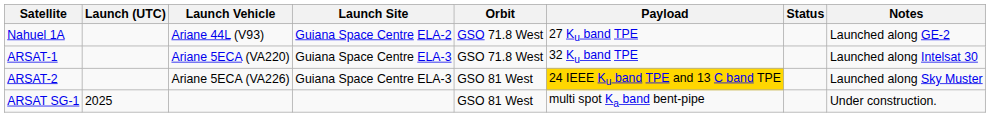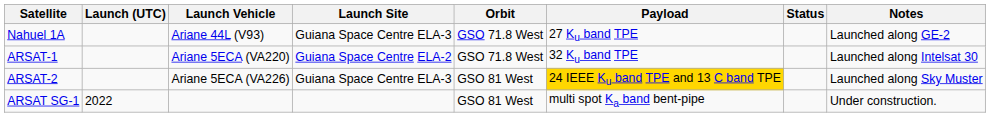 <table class="wikitable">
 <tr>
 <th>Satellite</th>
 <th>Launch (UTC)</th>
 <th>Launch Vehicle</th>
 <th>Launch Site</th>
 <th>Orbit</th>
 <th>Payload</th>
 <th>Status</th>
 <th>Notes</th>
 </tr>
 <tr>
 <td><a href='#'>Nahuel 1A</a></td>
 <td></td>
 <td><a href='#'>Ariane 44L</a> (V93)</td>
-<td><a href='#'>Guiana Space Centre</a> <a href='#'>ELA-2</a></td>
+<td>Guiana Space Centre ELA-3</td>
 <td><a href='#'>GSO</a> 71.8 West</td>
 <td>27 <a href='#'>K<sub>u</sub> band</a> <a href='#'>TPE</a></td>
 <td></td>
 <td>Launched along <a href='#'>GE-2</a></td>
 </tr>
 <tr>
 <td><a href='#'>ARSAT-1</a></td>
 <td></td>
 <td><a href='#'>Ariane 5ECA</a> (VA220)</td>
-<td>Guiana Space Centre <a href='#'>ELA-3</a></td>
+<td><a href='#'>Guiana Space Centre</a> <a href='#'>ELA-2</a></td>
 <td>GSO 71.8 West</td>
 <td>32 <a href='#'>K<sub>u</sub> band</a> <a href='#'>TPE</a></td>
 <td></td>
 <td>Launched along <a href='#'>Intelsat 30</a></td>
 </tr>
 <tr>
 <td><a href='#'>ARSAT-2</a></td>
 <td></td>
 <td>Ariane 5ECA (VA226)</td>
 <td>Guiana Space Centre ELA-3</td>
 <td>GSO 81 West</td>
 <td style="background: gold;">24 IEEE <a href='#'>K<sub>u</sub> band</a> <a href='#'>TPE</a> and 13 <a href='#'>C band</a> TPE</td>
 <td></td>
 <td>Launched along <a href='#'>Sky Muster</a></td>
 </tr>
 <tr>
 <td><a href='#'>ARSAT SG-1</a></td>
-<td>2025</td>
+<td>2022</td>
 <td></td>
 <td></td>
 <td>GSO 81 West</td>
 <td>multi spot <a href='#'>K<sub>a</sub> band</a> bent-pipe</td>
 <td></td>
 <td>Under construction.</td>
 </tr>
 </table>
